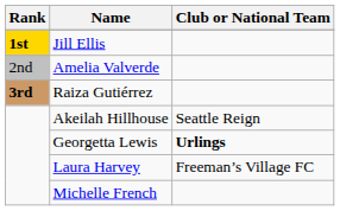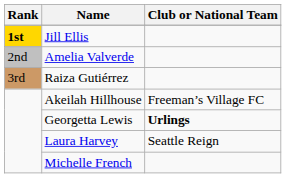 <table class="wikitable">
 <tr>
 <th>Rank</th>
 <th>Name</th>
 <th>Club or National Team</th>
 </tr>
 <tr>
 </tr>
 <tr>
 <td scope=col style="background-color: gold"><strong>1st</strong></td>
 <td> <a href='#'>Jill Ellis</a></td>
 <td></td>
 </tr>
 <tr>
 <td scope=col style="background-color: silver">2nd</td>
 <td> <a href='#'>Amelia Valverde</a></td>
 <td></td>
 </tr>
 <tr>
-<td scope=col style="background-color: #cc9966"><strong>3rd</strong></td>
+<td scope=col style="background-color: #cc9966">3rd</td>
 <td> Raiza Gutiérrez</td>
 <td><br></td>
 </tr>
 <tr>
 <td rowspan="4"> </td>
 <td> Akeilah Hillhouse</td>
-<td> Seattle Reign</td>
+<td> Freeman’s Village FC</td>
 </tr>
 <tr>
 <td> Georgetta Lewis</td>
 <td><strong> Urlings</strong></td>
 </tr>
 <tr>
 <td> <a href='#'>Laura Harvey</a></td>
-<td> Freeman’s Village FC</td>
+<td> Seattle Reign</td>
 </tr>
 <tr>
 <td> <a href='#'>Michelle French</a></td>
 <td></td>
 </tr>
 </table>
